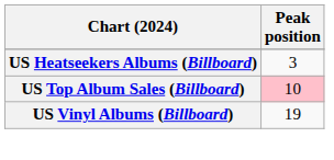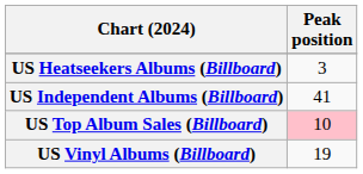 <table class="wikitable sortable plainrowheaders" style="text-align:center">
 <tr>
 <th scope="col">Chart (2024)</th>
 <th scope="col">Peak<br>position</th>
 </tr>
 <tr>
 </tr>
 <tr>
 <th scope="row">US <a href='#'>Heatseekers Albums</a> (<em><a href='#'>Billboard</a></em>)</th>
 <td>3</td>
 </tr>
 <tr>
+<th scope="row">US <a href='#'>Independent Albums</a> (<em><a href='#'>Billboard</a></em>)</th>
+<td>41</td>
+</tr>
+<tr>
 <th scope="row">US <a href='#'>Top Album Sales</a> (<em><a href='#'>Billboard</a></em>)</th>
 <td style="background: pink;">10</td>
 </tr>
 <tr>
 <th scope="row">US <a href='#'>Vinyl Albums</a> (<em><a href='#'>Billboard</a></em>)</th>
 <td>19</td>
 </tr>
 </table>
